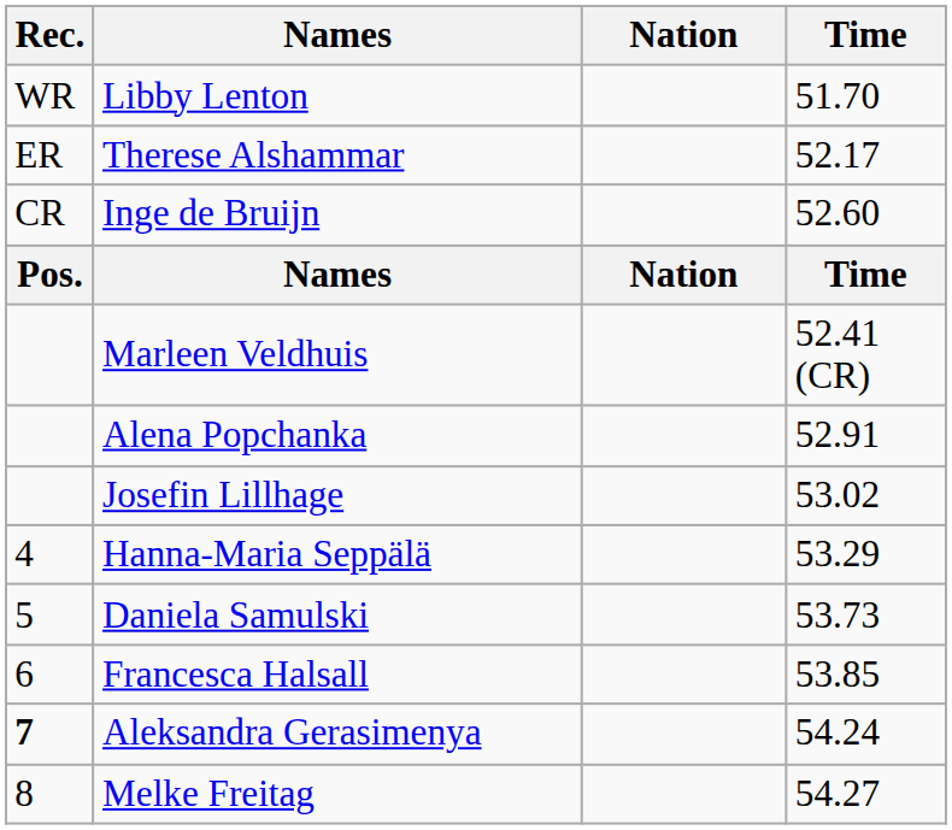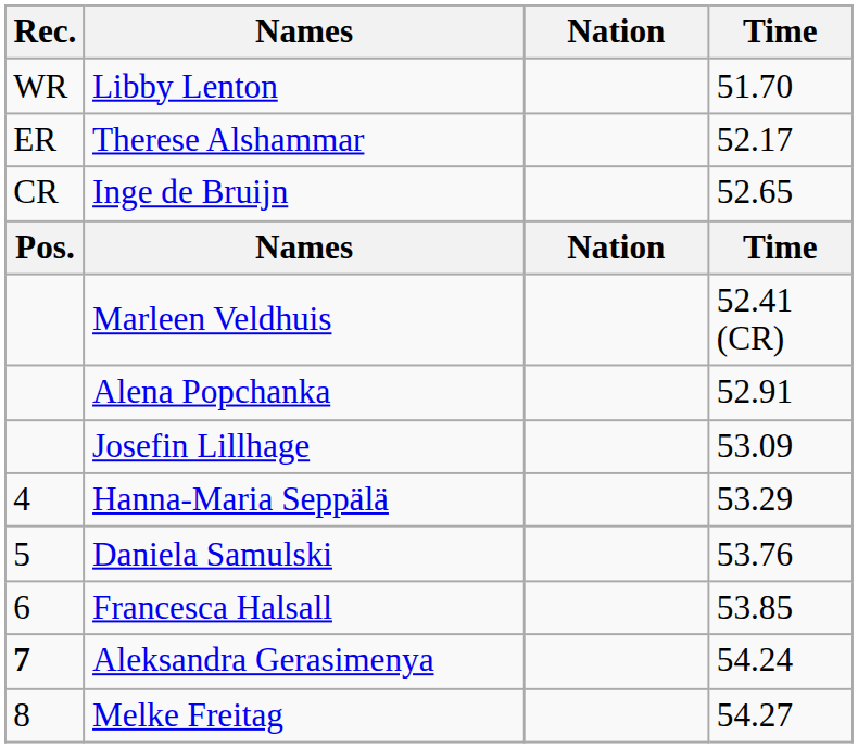 <table class=wikitable>
 <tr>
 <th width="30">Rec.</th>
 <th width="200">Names</th>
 <th width="80">Nation</th>
 <th width="60">Time</th>
 </tr>
 <tr>
 <td>WR</td>
 <td><a href='#'>Libby Lenton</a></td>
 <td></td>
 <td>51.70</td>
 </tr>
 <tr>
 <td>ER</td>
 <td><a href='#'>Therese Alshammar</a></td>
 <td></td>
 <td>52.17</td>
 </tr>
 <tr>
 <td>CR</td>
 <td><a href='#'>Inge de Bruijn</a></td>
 <td></td>
-<td>52.60</td>
+<td>52.65</td>
 </tr>
 <tr>
 <th>Pos.</th>
 <th>Names</th>
 <th>Nation</th>
 <th>Time</th>
 </tr>
 <tr>
 <td></td>
 <td><a href='#'>Marleen Veldhuis</a></td>
 <td></td>
 <td>52.41 (CR)</td>
 </tr>
 <tr>
 <td></td>
 <td><a href='#'>Alena Popchanka</a></td>
 <td></td>
 <td>52.91</td>
 </tr>
 <tr>
 <td></td>
 <td><a href='#'>Josefin Lillhage</a></td>
 <td></td>
-<td>53.02</td>
+<td>53.09</td>
 </tr>
 <tr>
 <td>4</td>
 <td><a href='#'>Hanna-Maria Seppälä</a></td>
 <td></td>
 <td>53.29</td>
 </tr>
 <tr>
 <td>5</td>
 <td><a href='#'>Daniela Samulski</a></td>
 <td></td>
-<td>53.73</td>
+<td>53.76</td>
 </tr>
 <tr>
 <td>6</td>
 <td><a href='#'>Francesca Halsall</a></td>
 <td></td>
 <td>53.85</td>
 </tr>
 <tr>
 <td><strong>7</strong></td>
 <td><a href='#'>Aleksandra Gerasimenya</a></td>
 <td></td>
 <td>54.24</td>
 </tr>
 <tr>
 <td>8</td>
 <td><a href='#'>Melke Freitag</a></td>
 <td></td>
 <td>54.27</td>
 </tr>
 </table>
